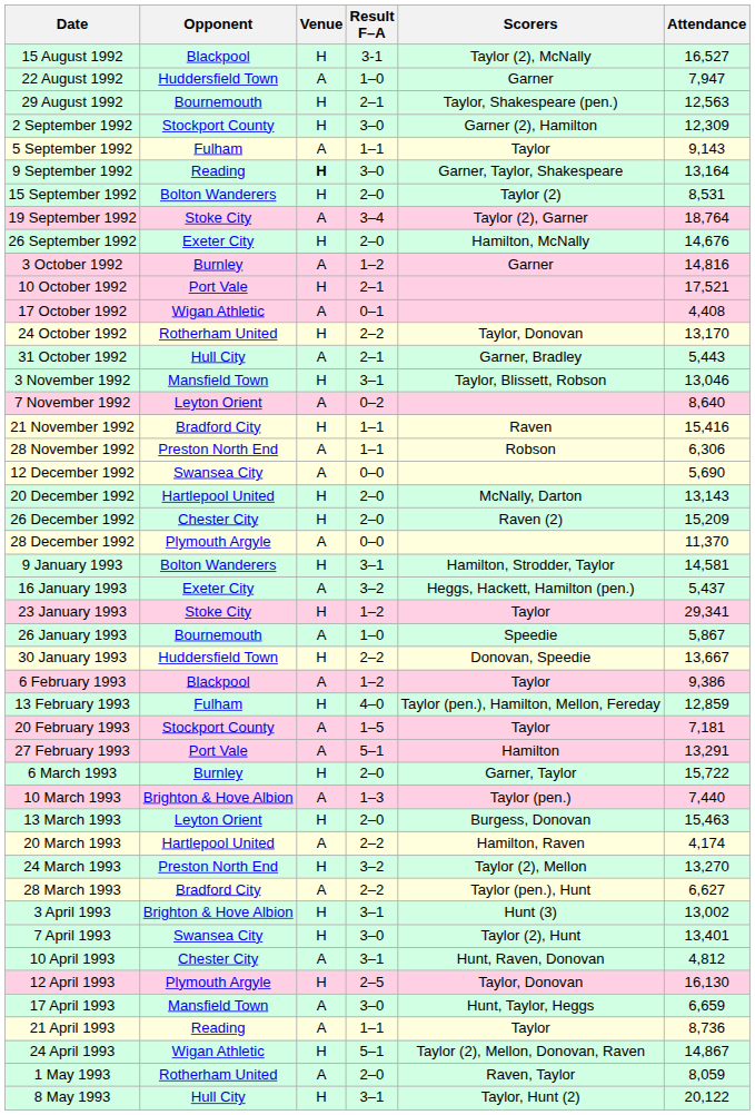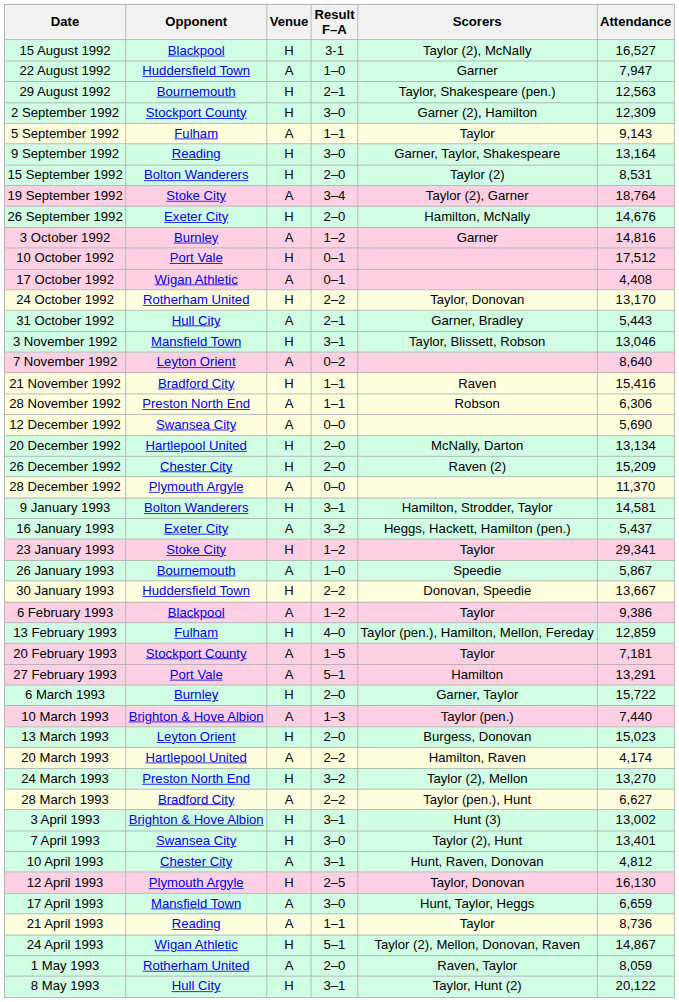 <table class="wikitable sortable" style="text-align:center;">
 <tr>
 <th>Date</th>
 <th>Opponent</th>
 <th>Venue</th>
 <th>Result<br>F–A</th>
 <th class=unsortable>Scorers</th>
 <th>Attendance</th>
 </tr>
 <tr bgcolor="#d0ffe3">
 <td>15 August 1992</td>
 <td><a href='#'>Blackpool</a></td>
 <td>H</td>
 <td>3-1</td>
 <td>Taylor (2), McNally</td>
 <td>16,527</td>
 </tr>
 <tr bgcolor="#d0ffe3">
 <td>22 August 1992</td>
 <td><a href='#'>Huddersfield Town</a></td>
 <td>A</td>
 <td>1–0</td>
 <td>Garner</td>
 <td>7,947</td>
 </tr>
 <tr bgcolor="#d0ffe3">
 <td>29 August 1992</td>
 <td><a href='#'>Bournemouth</a></td>
 <td>H</td>
 <td>2–1</td>
 <td>Taylor, Shakespeare (pen.)</td>
 <td>12,563</td>
 </tr>
 <tr bgcolor="#d0ffe3">
 <td>2 September 1992</td>
 <td><a href='#'>Stockport County</a></td>
 <td>H</td>
 <td>3–0</td>
 <td>Garner (2), Hamilton</td>
 <td>12,309</td>
 </tr>
 <tr bgcolor="#ffffdd">
 <td>5 September 1992</td>
 <td><a href='#'>Fulham</a></td>
 <td>A</td>
 <td>1–1</td>
 <td>Taylor</td>
 <td>9,143</td>
 </tr>
 <tr bgcolor="#d0ffe3">
 <td>9 September 1992</td>
 <td><a href='#'>Reading</a></td>
-<td><strong>H</strong></td>
+<td>H</td>
 <td>3–0</td>
 <td>Garner, Taylor, Shakespeare</td>
 <td>13,164</td>
 </tr>
 <tr bgcolor="#d0ffe3">
 <td>15 September 1992</td>
 <td><a href='#'>Bolton Wanderers</a></td>
 <td>H</td>
 <td>2–0</td>
 <td>Taylor (2)</td>
 <td>8,531</td>
 </tr>
 <tr bgcolor="#ffd0e3">
 <td>19 September 1992</td>
 <td><a href='#'>Stoke City</a></td>
 <td>A</td>
 <td>3–4</td>
 <td>Taylor (2), Garner</td>
 <td>18,764</td>
 </tr>
 <tr bgcolor="#d0ffe3">
 <td>26 September 1992</td>
 <td><a href='#'>Exeter City</a></td>
 <td>H</td>
 <td>2–0</td>
 <td>Hamilton, McNally</td>
 <td>14,676</td>
 </tr>
 <tr bgcolor="#ffd0e3">
 <td>3 October 1992</td>
 <td><a href='#'>Burnley</a></td>
 <td>A</td>
 <td>1–2</td>
 <td>Garner</td>
 <td>14,816</td>
 </tr>
 <tr bgcolor="#ffd0e3">
 <td>10 October 1992</td>
 <td><a href='#'>Port Vale</a></td>
 <td>H</td>
-<td>2–1</td>
+<td>0–1</td>
 <td></td>
-<td>17,521</td>
+<td>17,512</td>
 </tr>
 <tr bgcolor="#ffd0e3">
 <td>17 October 1992</td>
 <td><a href='#'>Wigan Athletic</a></td>
 <td>A</td>
 <td>0–1</td>
 <td></td>
 <td>4,408</td>
 </tr>
 <tr bgcolor="#ffffdd">
 <td>24 October 1992</td>
 <td><a href='#'>Rotherham United</a></td>
 <td>H</td>
 <td>2–2</td>
 <td>Taylor, Donovan</td>
 <td>13,170</td>
 </tr>
 <tr bgcolor="#d0ffe3">
 <td>31 October 1992</td>
 <td><a href='#'>Hull City</a></td>
 <td>A</td>
 <td>2–1</td>
 <td>Garner, Bradley</td>
 <td>5,443</td>
 </tr>
 <tr bgcolor="#d0ffe3">
 <td>3 November 1992</td>
 <td><a href='#'>Mansfield Town</a></td>
 <td>H</td>
 <td>3–1</td>
 <td>Taylor, Blissett, Robson</td>
 <td>13,046</td>
 </tr>
 <tr bgcolor="#ffd0e3">
 <td>7 November 1992</td>
 <td><a href='#'>Leyton Orient</a></td>
 <td>A</td>
 <td>0–2</td>
 <td></td>
 <td>8,640</td>
 </tr>
 <tr bgcolor="#ffffdd">
 <td>21 November 1992</td>
 <td><a href='#'>Bradford City</a></td>
 <td>H</td>
 <td>1–1</td>
 <td>Raven</td>
 <td>15,416</td>
 </tr>
 <tr bgcolor="#ffffdd">
 <td>28 November 1992</td>
 <td><a href='#'>Preston North End</a></td>
 <td>A</td>
 <td>1–1</td>
 <td>Robson</td>
 <td>6,306</td>
 </tr>
 <tr bgcolor="#ffffdd">
 <td>12 December 1992</td>
 <td><a href='#'>Swansea City</a></td>
 <td>A</td>
 <td>0–0</td>
 <td></td>
 <td>5,690</td>
 </tr>
 <tr bgcolor="#d0ffe3">
 <td>20 December 1992</td>
 <td><a href='#'>Hartlepool United</a></td>
 <td>H</td>
 <td>2–0</td>
 <td>McNally, Darton</td>
-<td>13,143</td>
+<td>13,134</td>
 </tr>
 <tr bgcolor="#d0ffe3">
 <td>26 December 1992</td>
 <td><a href='#'>Chester City</a></td>
 <td>H</td>
 <td>2–0</td>
 <td>Raven (2)</td>
 <td>15,209</td>
 </tr>
 <tr bgcolor="#ffffdd">
 <td>28 December 1992</td>
 <td><a href='#'>Plymouth Argyle</a></td>
 <td>A</td>
 <td>0–0</td>
 <td></td>
 <td>11,370</td>
 </tr>
 <tr bgcolor="#d0ffe3">
 <td>9 January 1993</td>
 <td><a href='#'>Bolton Wanderers</a></td>
 <td>H</td>
 <td>3–1</td>
 <td>Hamilton, Strodder, Taylor</td>
 <td>14,581</td>
 </tr>
 <tr bgcolor="#d0ffe3">
 <td>16 January 1993</td>
 <td><a href='#'>Exeter City</a></td>
 <td>A</td>
 <td>3–2</td>
 <td>Heggs, Hackett, Hamilton (pen.)</td>
 <td>5,437</td>
 </tr>
 <tr bgcolor="#ffd0e3">
 <td>23 January 1993</td>
 <td><a href='#'>Stoke City</a></td>
 <td>H</td>
 <td>1–2</td>
 <td>Taylor</td>
 <td>29,341</td>
 </tr>
 <tr bgcolor="#d0ffe3">
 <td>26 January 1993</td>
 <td><a href='#'>Bournemouth</a></td>
 <td>A</td>
 <td>1–0</td>
 <td>Speedie</td>
 <td>5,867</td>
 </tr>
 <tr bgcolor="#ffffdd">
 <td>30 January 1993</td>
 <td><a href='#'>Huddersfield Town</a></td>
 <td>H</td>
 <td>2–2</td>
 <td>Donovan, Speedie</td>
 <td>13,667</td>
 </tr>
 <tr bgcolor="#ffd0e3">
 <td>6 February 1993</td>
 <td><a href='#'>Blackpool</a></td>
 <td>A</td>
 <td>1–2</td>
 <td>Taylor</td>
 <td>9,386</td>
 </tr>
 <tr bgcolor="#d0ffe3">
 <td>13 February 1993</td>
 <td><a href='#'>Fulham</a></td>
 <td>H</td>
 <td>4–0</td>
 <td>Taylor (pen.), Hamilton, Mellon, Fereday</td>
 <td>12,859</td>
 </tr>
 <tr bgcolor="#ffd0e3">
 <td>20 February 1993</td>
 <td><a href='#'>Stockport County</a></td>
 <td>A</td>
 <td>1–5</td>
 <td>Taylor</td>
 <td>7,181</td>
 </tr>
 <tr bgcolor="#ffd0e3">
 <td>27 February 1993</td>
 <td><a href='#'>Port Vale</a></td>
 <td>A</td>
 <td>5–1</td>
 <td>Hamilton</td>
 <td>13,291</td>
 </tr>
 <tr bgcolor="#d0ffe3">
 <td>6 March 1993</td>
 <td><a href='#'>Burnley</a></td>
 <td>H</td>
 <td>2–0</td>
 <td>Garner, Taylor</td>
 <td>15,722</td>
 </tr>
 <tr bgcolor="#ffd0e3">
 <td>10 March 1993</td>
 <td><a href='#'>Brighton & Hove Albion</a></td>
 <td>A</td>
 <td>1–3</td>
 <td>Taylor (pen.)</td>
 <td>7,440</td>
 </tr>
 <tr bgcolor="#d0ffe3">
 <td>13 March 1993</td>
 <td><a href='#'>Leyton Orient</a></td>
 <td>H</td>
 <td>2–0</td>
 <td>Burgess, Donovan</td>
-<td>15,463</td>
+<td>15,023</td>
 </tr>
 <tr bgcolor="#ffffdd">
 <td>20 March 1993</td>
 <td><a href='#'>Hartlepool United</a></td>
 <td>A</td>
 <td>2–2</td>
 <td>Hamilton, Raven</td>
 <td>4,174</td>
 </tr>
 <tr bgcolor="#d0ffe3">
 <td>24 March 1993</td>
 <td><a href='#'>Preston North End</a></td>
 <td>H</td>
 <td>3–2</td>
 <td>Taylor (2), Mellon</td>
 <td>13,270</td>
 </tr>
 <tr bgcolor="#ffffdd">
 <td>28 March 1993</td>
 <td><a href='#'>Bradford City</a></td>
 <td>A</td>
 <td>2–2</td>
 <td>Taylor (pen.), Hunt</td>
 <td>6,627</td>
 </tr>
 <tr bgcolor="#d0ffe3">
 <td>3 April 1993</td>
 <td><a href='#'>Brighton & Hove Albion</a></td>
 <td>H</td>
 <td>3–1</td>
 <td>Hunt (3)</td>
 <td>13,002</td>
 </tr>
 <tr bgcolor="#d0ffe3">
 <td>7 April 1993</td>
 <td><a href='#'>Swansea City</a></td>
 <td>H</td>
 <td>3–0</td>
 <td>Taylor (2), Hunt</td>
 <td>13,401</td>
 </tr>
 <tr bgcolor="#d0ffe3">
 <td>10 April 1993</td>
 <td><a href='#'>Chester City</a></td>
 <td>A</td>
 <td>3–1</td>
 <td>Hunt, Raven, Donovan</td>
 <td>4,812</td>
 </tr>
 <tr bgcolor="#ffd0e3">
 <td>12 April 1993</td>
 <td><a href='#'>Plymouth Argyle</a></td>
 <td>H</td>
 <td>2–5</td>
 <td>Taylor, Donovan</td>
 <td>16,130</td>
 </tr>
 <tr bgcolor="#d0ffe3">
 <td>17 April 1993</td>
 <td><a href='#'>Mansfield Town</a></td>
 <td>A</td>
 <td>3–0</td>
 <td>Hunt, Taylor, Heggs</td>
 <td>6,659</td>
 </tr>
 <tr bgcolor="#ffffdd">
 <td>21 April 1993</td>
 <td><a href='#'>Reading</a></td>
 <td>A</td>
 <td>1–1</td>
 <td>Taylor</td>
 <td>8,736</td>
 </tr>
 <tr bgcolor="#d0ffe3">
 <td>24 April 1993</td>
 <td><a href='#'>Wigan Athletic</a></td>
 <td>H</td>
 <td>5–1</td>
 <td>Taylor (2), Mellon, Donovan, Raven</td>
 <td>14,867</td>
 </tr>
 <tr bgcolor="#d0ffe3">
 <td>1 May 1993</td>
 <td><a href='#'>Rotherham United</a></td>
 <td>A</td>
 <td>2–0</td>
 <td>Raven, Taylor</td>
 <td>8,059</td>
 </tr>
 <tr bgcolor="#d0ffe3">
 <td>8 May 1993</td>
 <td><a href='#'>Hull City</a></td>
 <td>H</td>
 <td>3–1</td>
 <td>Taylor, Hunt (2)</td>
 <td>20,122</td>
 </tr>
 </table>
